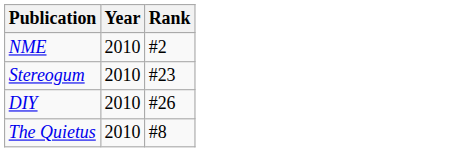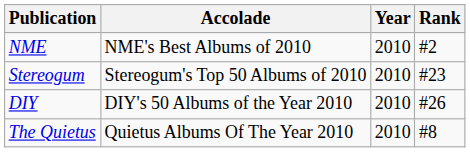 <table class="wikitable">
 <tr>
 <th>Publication</th>
+<th>Accolade</th>
 <th>Year</th>
 <th>Rank</th>
 </tr>
 <tr>
 <td><em><a href='#'>NME</a></em></td>
+<td>NME's Best Albums of 2010</td>
 <td>2010</td>
 <td>#2</td>
 </tr>
 <tr>
 <td><em><a href='#'>Stereogum</a></em></td>
+<td>Stereogum's Top 50 Albums of 2010</td>
 <td>2010</td>
 <td>#23</td>
 </tr>
 <tr>
 <td><em><a href='#'>DIY</a></em></td>
+<td>DIY's 50 Albums of the Year 2010</td>
 <td>2010</td>
 <td>#26</td>
 </tr>
 <tr>
 <td><em><a href='#'>The Quietus</a></em></td>
+<td>Quietus Albums Of The Year 2010</td>
 <td>2010</td>
 <td>#8</td>
 </tr>
 </table>
